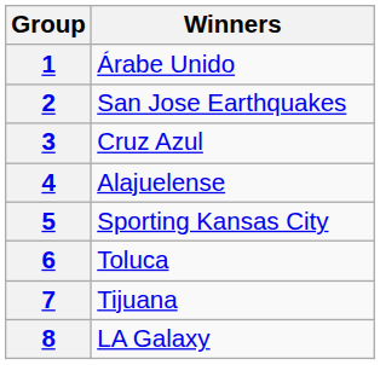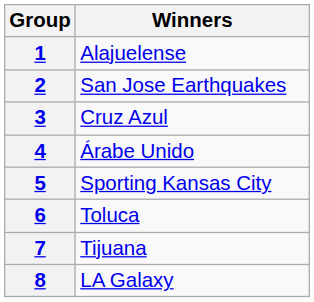 <table class=wikitable>
 <tr>
 <th>Group</th>
 <th width=175>Winners</th>
 </tr>
 <tr>
 <th><a href='#'>1</a></th>
-<td> <a href='#'>Árabe Unido</a></td>
+<td> <a href='#'>Alajuelense</a></td>
 </tr>
 <tr>
 <th><a href='#'>2</a></th>
 <td> <a href='#'>San Jose Earthquakes</a></td>
 </tr>
 <tr>
 <th><a href='#'>3</a></th>
 <td> <a href='#'>Cruz Azul</a></td>
 </tr>
 <tr>
 <th><a href='#'>4</a></th>
-<td> <a href='#'>Alajuelense</a></td>
+<td> <a href='#'>Árabe Unido</a></td>
 </tr>
 <tr>
 <th><a href='#'>5</a></th>
 <td> <a href='#'>Sporting Kansas City</a></td>
 </tr>
 <tr>
 <th><a href='#'>6</a></th>
 <td> <a href='#'>Toluca</a></td>
 </tr>
 <tr>
 <th><a href='#'>7</a></th>
 <td> <a href='#'>Tijuana</a></td>
 </tr>
 <tr>
 <th><a href='#'>8</a></th>
 <td> <a href='#'>LA Galaxy</a></td>
 </tr>
 </table>
